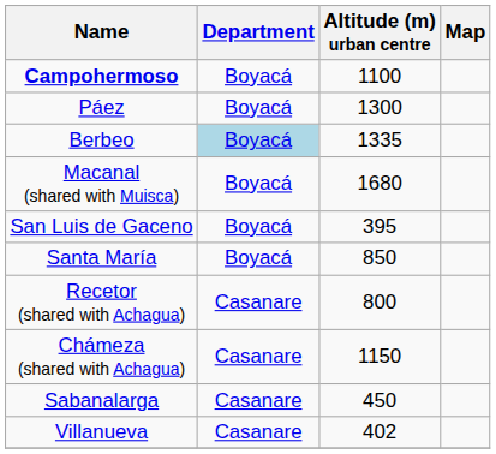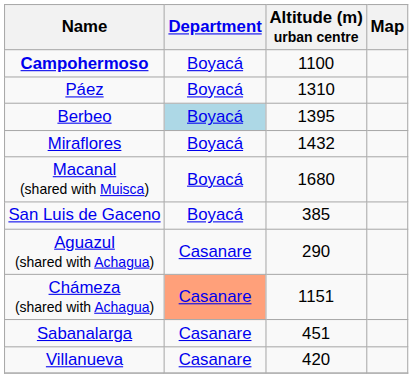 <table class="wikitable sortable mw-collapsible mw-collapsed">
 <tr>
 <th scope="col">Name</th>
 <th scope="col"><a href='#'>Department</a></th>
 <th scope="col">Altitude (m)<br><small>urban centre</small></th>
 <th scope="col">Map</th>
 </tr>
 <tr>
 <td align=center><strong><a href='#'>Campohermoso</a></strong></td>
 <td align=center><a href='#'>Boyacá</a></td>
 <td align=center>1100</td>
 <td align=center></td>
 </tr>
 <tr>
 <td align=center><a href='#'>Páez</a></td>
 <td align=center><a href='#'>Boyacá</a></td>
-<td align=center>1300</td>
+<td align=center>1310</td>
 <td align=center></td>
 </tr>
 <tr>
 <td align=center><a href='#'>Berbeo</a></td>
 <td align=center style="background: lightblue;"><a href='#'>Boyacá</a></td>
-<td align=center>1335</td>
+<td align=center>1395</td>
+<td align=center></td>
+</tr>
+<tr>
+<td align=center><a href='#'>Miraflores</a></td>
+<td align=center><a href='#'>Boyacá</a></td>
+<td align=center>1432</td>
 <td align=center></td>
 </tr>
 <tr>
 <td align=center><a href='#'>Macanal</a><br><small>(shared with <a href='#'>Muisca</a>)</small></td>
 <td align=center><a href='#'>Boyacá</a></td>
 <td align=center>1680</td>
 <td align=center></td>
 </tr>
 <tr>
 <td align=center><a href='#'>San Luis de Gaceno</a></td>
 <td align=center><a href='#'>Boyacá</a></td>
-<td align=center>395</td>
+<td align=center>385</td>
 <td align=center></td>
 </tr>
 <tr>
-<td align=center><a href='#'>Santa María</a></td>
-<td align=center><a href='#'>Boyacá</a></td>
-<td align=center>850</td>
-<td align=center></td>
-</tr>
-<tr>
-<td align=center><a href='#'>Recetor</a><br><small>(shared with <a href='#'>Achagua</a>)</small></td>
+<td align=center><a href='#'>Aguazul</a><br><small>(shared with <a href='#'>Achagua</a>)</small></td>
 <td align=center><a href='#'>Casanare</a></td>
-<td align=center>800</td>
+<td align=center>290</td>
 <td align=center></td>
 </tr>
 <tr>
 <td align=center><a href='#'>Chámeza</a><br><small>(shared with <a href='#'>Achagua</a>)</small></td>
-<td align=center><a href='#'>Casanare</a></td>
-<td align=center>1150</td>
+<td align=center style="background: lightsalmon;"><a href='#'>Casanare</a></td>
+<td align=center>1151</td>
 <td align=center></td>
 </tr>
 <tr>
 <td align=center><a href='#'>Sabanalarga</a></td>
 <td align=center><a href='#'>Casanare</a></td>
-<td align=center>450</td>
+<td align=center>451</td>
 <td align=center></td>
 </tr>
 <tr>
 <td align=center><a href='#'>Villanueva</a></td>
 <td align=center><a href='#'>Casanare</a></td>
-<td align=center>402</td>
+<td align=center>420</td>
 <td align=center></td>
 </tr>
 <tr>
 </tr>
 </table>
